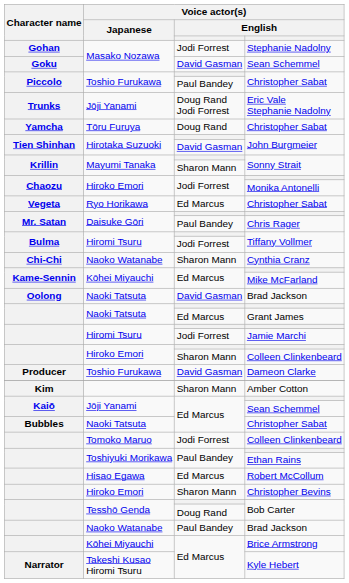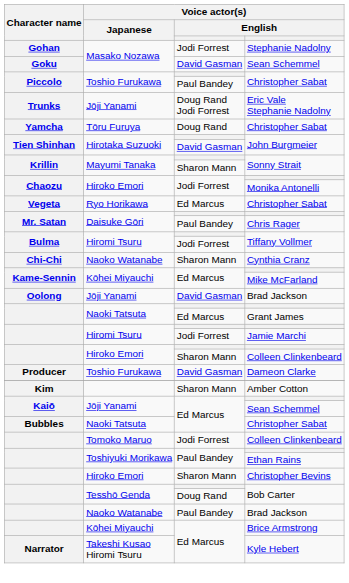 <table class="wikitable plainrowheaders">
 <tr>
 <th rowspan="3">Character name</th>
 <th colspan="3">Voice actor(s)</th>
 </tr>
 <tr>
 <th rowspan="2">Japanese</th>
 <th colspan="2">English</th>
 </tr>
 <tr>
 <th></th>
 <th></th>
 </tr>
 <tr>
 <th scope="row"><a href='#'>Gohan</a></th>
 <td rowspan="2"><a href='#'>Masako Nozawa</a></td>
 <td>Jodi Forrest</td>
 <td><a href='#'>Stephanie Nadolny</a></td>
 </tr>
 <tr>
 <th scope="row"><a href='#'>Goku</a></th>
 <td><a href='#'>David Gasman</a></td>
 <td><a href='#'>Sean Schemmel</a></td>
 </tr>
 <tr>
 <th scope="row" rowspan="2"><a href='#'>Piccolo</a></th>
 <td rowspan="2"><a href='#'>Toshio Furukawa</a></td>
 <th></th>
 <td rowspan="2"><a href='#'>Christopher Sabat</a></td>
 </tr>
 <tr>
 <td>Paul Bandey</td>
 </tr>
 <tr>
 <th scope="row"><a href='#'>Trunks</a></th>
 <td><a href='#'>Jōji Yanami</a></td>
 <td>Doug Rand<br>Jodi Forrest </td>
 <td><a href='#'>Eric Vale</a><br><a href='#'>Stephanie Nadolny</a> </td>
 </tr>
 <tr>
 <th scope="row"><a href='#'>Yamcha</a></th>
 <td><a href='#'>Tōru Furuya</a></td>
 <td>Doug Rand</td>
 <td><a href='#'>Christopher Sabat</a></td>
 </tr>
 <tr>
 <th scope="row" rowspan="2"><a href='#'>Tien Shinhan</a></th>
 <td rowspan="2"><a href='#'>Hirotaka Suzuoki</a></td>
 <th></th>
 <td rowspan="2"><a href='#'>John Burgmeier</a></td>
 </tr>
 <tr>
 <td><a href='#'>David Gasman</a></td>
 </tr>
 <tr>
 <th scope="row" rowspan="2"><a href='#'>Krillin</a></th>
 <td rowspan="2"><a href='#'>Mayumi Tanaka</a></td>
 <th></th>
 <td rowspan="2"><a href='#'>Sonny Strait</a></td>
 </tr>
 <tr>
 <td>Sharon Mann</td>
 </tr>
 <tr>
 <th scope="row" rowspan="2"><a href='#'>Chaozu</a></th>
 <td rowspan="2"><a href='#'>Hiroko Emori</a></td>
 <td rowspan="2">Jodi Forrest</td>
 <th></th>
 </tr>
 <tr>
 <td><a href='#'>Monika Antonelli</a></td>
 </tr>
 <tr>
 <th scope="row"><a href='#'>Vegeta</a></th>
 <td><a href='#'>Ryo Horikawa</a></td>
 <td>Ed Marcus</td>
 <td><a href='#'>Christopher Sabat</a></td>
 </tr>
 <tr>
 <th scope="row" rowspan="2"><a href='#'>Mr. Satan</a></th>
 <td rowspan="2"><a href='#'>Daisuke Gōri</a></td>
 <th></th>
 <th></th>
 </tr>
 <tr>
 <td>Paul Bandey</td>
 <td><a href='#'>Chris Rager</a></td>
 </tr>
 <tr>
 <th scope="row" rowspan="2"><a href='#'>Bulma</a></th>
 <td rowspan="2"><a href='#'>Hiromi Tsuru</a></td>
 <th></th>
 <td rowspan="2"><a href='#'>Tiffany Vollmer</a></td>
 </tr>
 <tr>
 <td>Jodi Forrest</td>
 </tr>
 <tr>
 <th scope="row"><a href='#'>Chi-Chi</a></th>
 <td><a href='#'>Naoko Watanabe</a></td>
 <td>Sharon Mann</td>
 <td><a href='#'>Cynthia Cranz</a></td>
 </tr>
 <tr>
 <th scope="row" rowspan="2"><a href='#'>Kame-Sennin</a></th>
 <td rowspan="2"><a href='#'>Kōhei Miyauchi</a></td>
 <td rowspan="2">Ed Marcus</td>
 <th></th>
 </tr>
 <tr>
 <td><a href='#'>Mike McFarland</a></td>
 </tr>
 <tr>
 <th scope="row"><a href='#'>Oolong</a></th>
-<td><a href='#'>Naoki Tatsuta</a></td>
+<td><a href='#'>Jōji Yanami</a></td>
 <td><a href='#'>David Gasman</a></td>
 <td>Brad Jackson</td>
 </tr>
 <tr>
 <th scope="row" rowspan="2"></th>
 <td rowspan="2"><a href='#'>Naoki Tatsuta</a></td>
 <th></th>
 <th></th>
 </tr>
 <tr>
 <td>Ed Marcus</td>
 <td>Grant James</td>
 </tr>
 <tr>
 <th scope="row" rowspan="2"></th>
 <td rowspan="2"><a href='#'>Hiromi Tsuru</a></td>
 <th></th>
 <th></th>
 </tr>
 <tr>
 <td>Jodi Forrest</td>
 <td><a href='#'>Jamie Marchi</a></td>
 </tr>
 <tr>
 <th scope="row" rowspan="2"></th>
 <td rowspan="2"><a href='#'>Hiroko Emori</a></td>
 <th></th>
 <th></th>
 </tr>
 <tr>
 <td>Sharon Mann</td>
 <td><a href='#'>Colleen Clinkenbeard</a></td>
 </tr>
 <tr>
 <th scope="row">Producer</th>
 <td><a href='#'>Toshio Furukawa</a></td>
 <td><a href='#'>David Gasman</a></td>
 <td><a href='#'>Dameon Clarke</a></td>
 </tr>
 <tr>
 </tr>
 <tr>
 <th scope="row">Kim</th>
 <td></td>
 <td>Sharon Mann</td>
 <td>Amber Cotton</td>
 </tr>
 <tr>
 <th scope="row" rowspan="2"><a href='#'>Kaiō</a></th>
 <td rowspan="2"><a href='#'>Jōji Yanami</a></td>
 <td rowspan="3">Ed Marcus</td>
 <th></th>
 </tr>
 <tr>
 <td><a href='#'>Sean Schemmel</a></td>
 </tr>
 <tr>
 <th scope="row">Bubbles</th>
 <td><a href='#'>Naoki Tatsuta</a></td>
 <td><a href='#'>Christopher Sabat</a></td>
 </tr>
 <tr>
 <th scope="row"></th>
 <td><a href='#'>Tomoko Maruo</a></td>
 <td>Jodi Forrest</td>
 <td><a href='#'>Colleen Clinkenbeard</a></td>
 </tr>
 <tr>
 <th scope="row" rowspan="2"></th>
 <td rowspan="2"><a href='#'>Toshiyuki Morikawa</a></td>
 <td rowspan="2">Paul Bandey</td>
 <th></th>
 </tr>
 <tr>
 <td><a href='#'>Ethan Rains</a></td>
 </tr>
 <tr>
 <th scope="row"></th>
-<td><a href='#'>Hisao Egawa</a></td>
-<td>Ed Marcus</td>
-<td><a href='#'>Robert McCollum</a></td>
-</tr>
-<tr>
-<th scope="row"></th>
 <td><a href='#'>Hiroko Emori</a></td>
 <td>Sharon Mann</td>
 <td><a href='#'>Christopher Bevins</a></td>
 </tr>
 <tr>
 <th scope="row" rowspan="2"></th>
 <td rowspan="2"><a href='#'>Tesshō Genda</a></td>
 <th></th>
 <td rowspan="2">Bob Carter</td>
 </tr>
 <tr>
 <td>Doug Rand</td>
 </tr>
 <tr>
 <th scope="row"></th>
 <td><a href='#'>Naoko Watanabe</a></td>
 <td>Paul Bandey</td>
 <td>Brad Jackson</td>
 </tr>
 <tr>
 <th scope="row"></th>
 <td><a href='#'>Kōhei Miyauchi</a></td>
 <td rowspan="2">Ed Marcus</td>
 <td><a href='#'>Brice Armstrong</a></td>
 </tr>
 <tr>
 <th scope="row">Narrator</th>
 <td><a href='#'>Takeshi Kusao</a><br>Hiromi Tsuru </td>
 <td><a href='#'>Kyle Hebert</a></td>
 </tr>
 </table>
